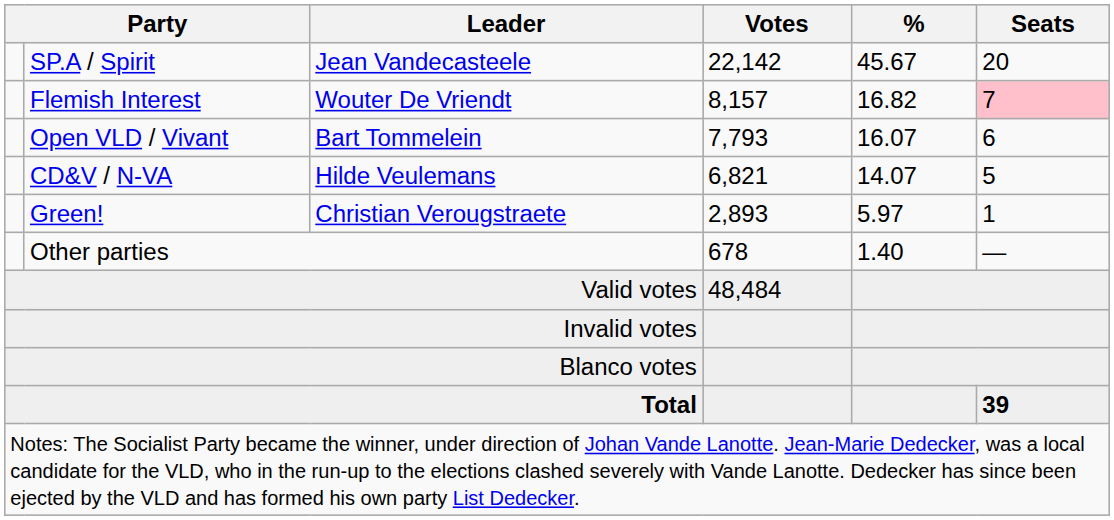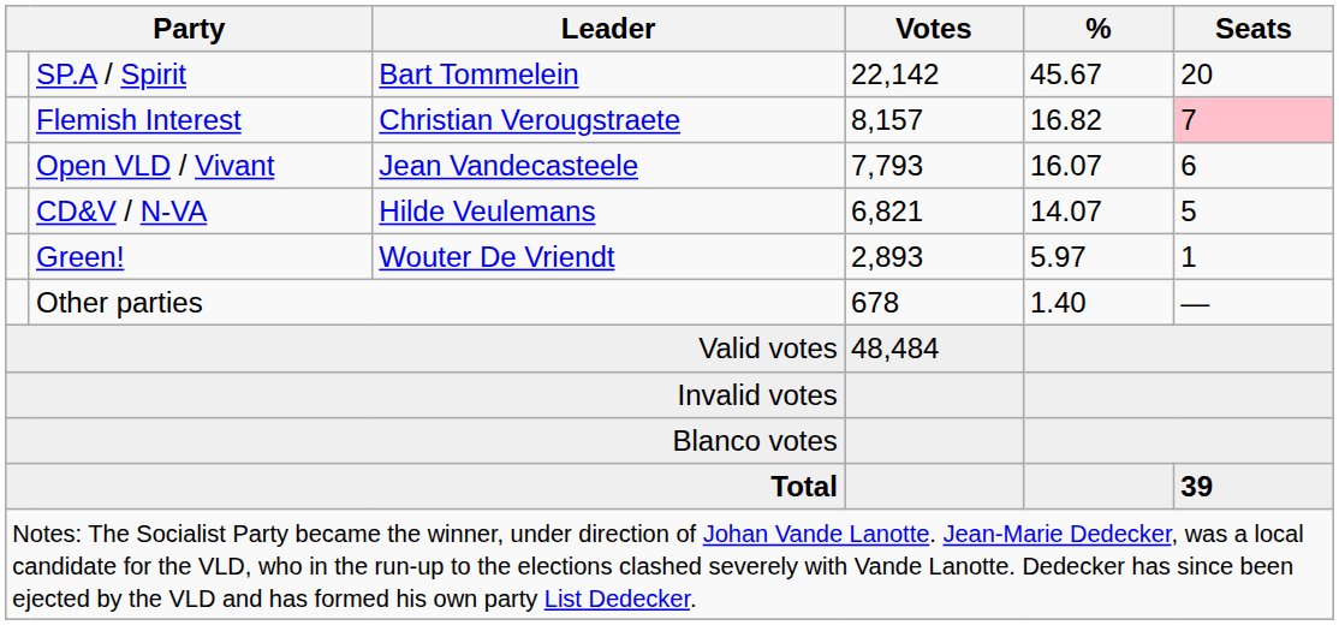 <table class="wikitable" style="font-size:95%; width:700px;">
 <tr>
 <th colspan=2>Party</th>
 <th>Leader</th>
 <th>Votes</th>
 <th>%</th>
 <th>Seats</th>
 </tr>
 <tr>
 <td></td>
 <td align=left><a href='#'>SP.A</a> / <a href='#'>Spirit</a></td>
-<td><a href='#'>Jean Vandecasteele</a></td>
+<td><a href='#'>Bart Tommelein</a></td>
 <td>22,142</td>
 <td>45.67</td>
 <td>20</td>
 </tr>
 <tr>
 <td></td>
 <td align=left><a href='#'>Flemish Interest</a></td>
-<td><a href='#'>Wouter De Vriendt</a></td>
+<td><a href='#'>Christian Verougstraete</a></td>
 <td>8,157</td>
 <td>16.82</td>
 <td style="background: pink;">7</td>
 </tr>
 <tr>
 <td></td>
 <td align=left><a href='#'>Open VLD</a> / <a href='#'>Vivant</a></td>
-<td><a href='#'>Bart Tommelein</a></td>
+<td><a href='#'>Jean Vandecasteele</a></td>
 <td>7,793</td>
 <td>16.07</td>
 <td>6</td>
 </tr>
 <tr>
 <td></td>
 <td align=left><a href='#'>CD&V</a> / <a href='#'>N-VA</a></td>
 <td><a href='#'>Hilde Veulemans</a></td>
 <td>6,821</td>
 <td>14.07</td>
 <td>5</td>
 </tr>
 <tr>
 <td></td>
 <td align=left><a href='#'>Green!</a></td>
-<td><a href='#'>Christian Verougstraete</a></td>
+<td><a href='#'>Wouter De Vriendt</a></td>
 <td>2,893</td>
 <td>5.97</td>
 <td>1</td>
 </tr>
 <tr>
 <td></td>
 <td align=left colspan=2>Other parties</td>
 <td>678</td>
 <td>1.40</td>
 <td>—</td>
 </tr>
 <tr bgcolor=efefef>
 <td colspan=3 align=right>Valid votes</td>
 <td>48,484</td>
 <td colspan=2></td>
 </tr>
 <tr bgcolor=efefef>
 <td colspan=3 align=right>Invalid votes</td>
 <td></td>
 <td colspan=2></td>
 </tr>
 <tr bgcolor=efefef>
 <td colspan=3 align=right>Blanco votes</td>
 <td></td>
 <td colspan=2></td>
 </tr>
 <tr bgcolor=efefef>
 <td colspan=3 align=right><strong>Total</strong></td>
 <td></td>
 <td></td>
 <td><strong>39</strong></td>
 </tr>
 <tr>
 <td colspan=6><small>Notes: The Socialist Party became the winner, under direction of <a href='#'>Johan Vande Lanotte</a>. <a href='#'>Jean-Marie Dedecker</a>, was a local candidate for the VLD, who in the run-up to the elections clashed severely with Vande Lanotte. Dedecker has since been ejected by the VLD and has formed his own party <a href='#'>List Dedecker</a>.</small></td>
 </tr>
 </table>
